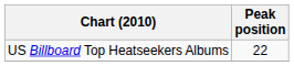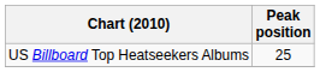 <table class="wikitable">
 <tr>
 <th>Chart (2010)</th>
 <th>Peak<br>position</th>
 </tr>
 <tr>
 <td align="left">US <em><a href='#'>Billboard</a></em> Top Heatseekers Albums</td>
-<td style="text-align:center;">22</td>
+<td style="text-align:center;">25</td>
 </tr>
 <tr>
 </tr>
 </table>
